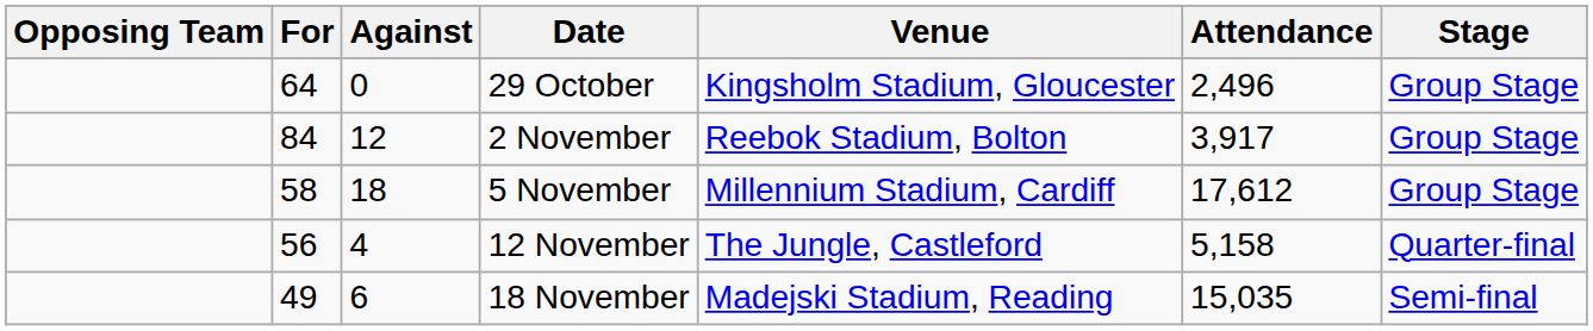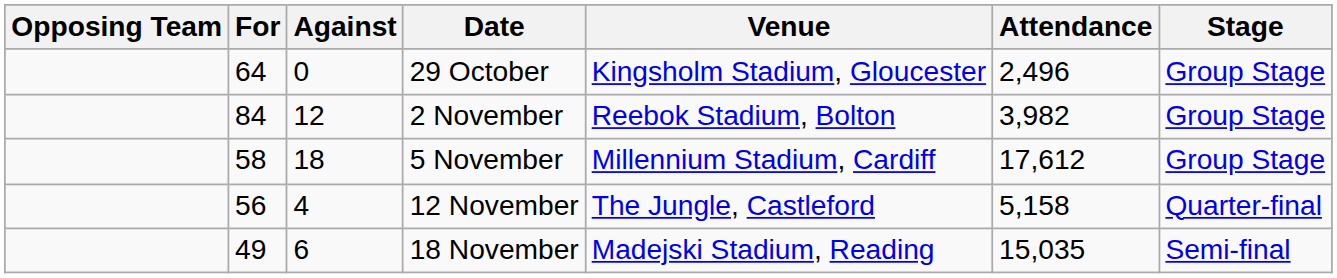 <table class="wikitable">
 <tr>
 <th>Opposing Team</th>
 <th>For</th>
 <th>Against</th>
 <th>Date</th>
 <th>Venue</th>
 <th>Attendance</th>
 <th>Stage</th>
 </tr>
 <tr>
 <td></td>
 <td>64</td>
 <td>0</td>
 <td>29 October</td>
 <td><a href='#'>Kingsholm Stadium</a>, <a href='#'>Gloucester</a></td>
 <td>2,496</td>
 <td><a href='#'>Group Stage</a></td>
 </tr>
 <tr>
 <td></td>
 <td>84</td>
 <td>12</td>
 <td>2 November</td>
 <td><a href='#'>Reebok Stadium</a>, <a href='#'>Bolton</a></td>
-<td>3,917</td>
+<td>3,982</td>
 <td><a href='#'>Group Stage</a></td>
 </tr>
 <tr>
 <td></td>
 <td>58</td>
 <td>18</td>
 <td>5 November</td>
 <td><a href='#'>Millennium Stadium</a>, <a href='#'>Cardiff</a></td>
 <td>17,612</td>
 <td><a href='#'>Group Stage</a></td>
 </tr>
 <tr>
 <td></td>
 <td>56</td>
 <td>4</td>
 <td>12 November</td>
 <td><a href='#'>The Jungle</a>, <a href='#'>Castleford</a></td>
 <td>5,158</td>
 <td><a href='#'>Quarter-final</a></td>
 </tr>
 <tr>
 <td></td>
 <td>49</td>
 <td>6</td>
 <td>18 November</td>
 <td><a href='#'>Madejski Stadium</a>, <a href='#'>Reading</a></td>
 <td>15,035</td>
 <td><a href='#'>Semi-final</a></td>
 </tr>
 </table>
